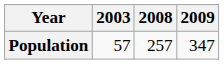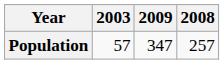 <table class="wikitable" style="text-align:right">
 <tr>
 <th>Year</th>
 <th>2003</th>
+<th>2009</th>
 <th>2008</th>
-<th>2009</th>
 </tr>
 <tr>
 <th>Population</th>
 <td>57</td>
+<td>347</td>
 <td>257</td>
-<td>347</td>
 </tr>
 </table>
